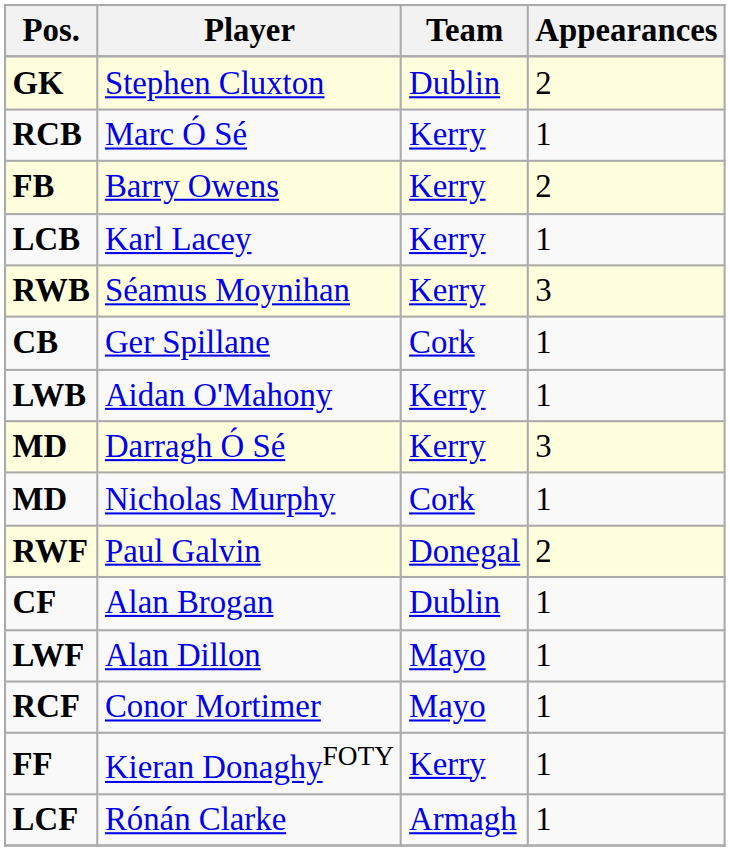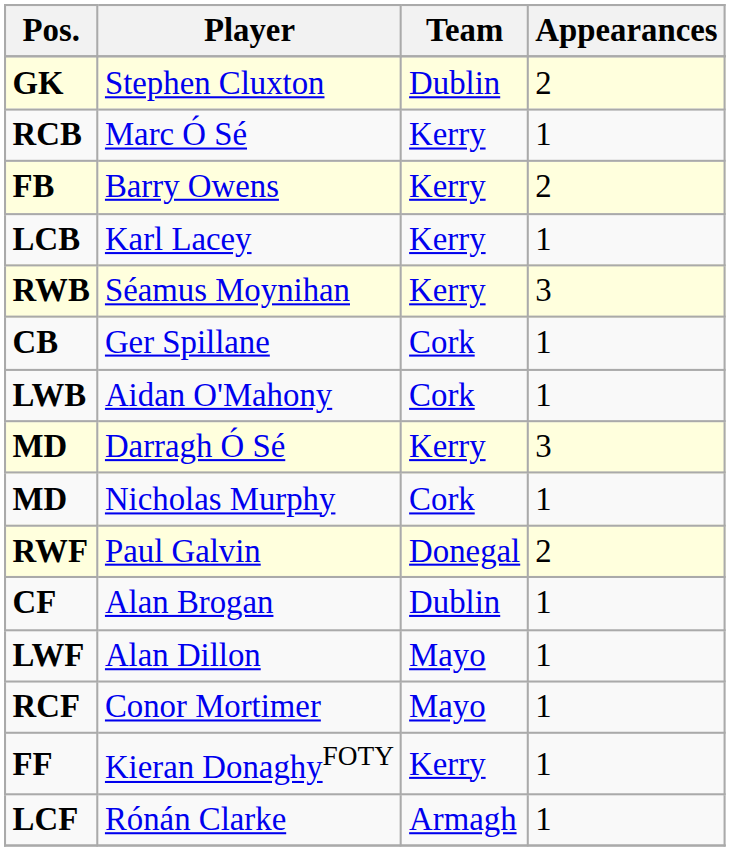 <table class="wikitable">
 <tr>
 <th>Pos.</th>
 <th>Player</th>
 <th>Team</th>
 <th>Appearances</th>
 </tr>
 <tr>
 </tr>
 <tr bgcolor=#FFFFDD>
 <td><strong>GK</strong></td>
 <td> <a href='#'>Stephen Cluxton</a></td>
 <td><a href='#'>Dublin</a></td>
 <td>2</td>
 </tr>
 <tr>
 <td><strong>RCB</strong></td>
 <td> <a href='#'>Marc Ó Sé</a></td>
 <td><a href='#'>Kerry</a></td>
 <td>1</td>
 </tr>
 <tr bgcolor=#FFFFDD>
 <td><strong>FB</strong></td>
 <td> <a href='#'>Barry Owens</a></td>
 <td><a href='#'>Kerry</a></td>
 <td>2</td>
 </tr>
 <tr>
 <td><strong>LCB</strong></td>
 <td> <a href='#'>Karl Lacey</a></td>
 <td><a href='#'>Kerry</a></td>
 <td>1</td>
 </tr>
 <tr bgcolor=#FFFFDD>
 <td><strong>RWB</strong></td>
 <td> <a href='#'>Séamus Moynihan</a></td>
 <td><a href='#'>Kerry</a></td>
 <td>3</td>
 </tr>
 <tr>
 <td><strong>CB</strong></td>
 <td> <a href='#'>Ger Spillane</a></td>
 <td><a href='#'>Cork</a></td>
 <td>1</td>
 </tr>
 <tr>
 <td><strong>LWB</strong></td>
 <td> <a href='#'>Aidan O'Mahony</a></td>
-<td><a href='#'>Kerry</a></td>
+<td><a href='#'>Cork</a></td>
 <td>1</td>
 </tr>
 <tr bgcolor=#FFFFDD>
 <td><strong>MD</strong></td>
 <td> <a href='#'>Darragh Ó Sé</a></td>
 <td><a href='#'>Kerry</a></td>
 <td>3</td>
 </tr>
 <tr>
 <td><strong>MD</strong></td>
 <td> <a href='#'>Nicholas Murphy</a></td>
 <td><a href='#'>Cork</a></td>
 <td>1</td>
 </tr>
 <tr bgcolor=#FFFFDD>
 <td><strong>RWF</strong></td>
 <td> <a href='#'>Paul Galvin</a></td>
 <td><a href='#'>Donegal</a></td>
 <td>2</td>
 </tr>
 <tr>
 <td><strong>CF</strong></td>
 <td> <a href='#'>Alan Brogan</a></td>
 <td><a href='#'>Dublin</a></td>
 <td>1</td>
 </tr>
 <tr>
 <td><strong>LWF</strong></td>
 <td> <a href='#'>Alan Dillon</a></td>
 <td><a href='#'>Mayo</a></td>
 <td>1</td>
 </tr>
 <tr>
 <td><strong>RCF</strong></td>
 <td> <a href='#'>Conor Mortimer</a></td>
 <td><a href='#'>Mayo</a></td>
 <td>1</td>
 </tr>
 <tr>
 <td><strong>FF</strong></td>
 <td> <a href='#'>Kieran Donaghy</a><sup>FOTY</sup></td>
 <td><a href='#'>Kerry</a></td>
 <td>1</td>
 </tr>
 <tr>
 <td><strong>LCF</strong></td>
 <td> <a href='#'>Rónán Clarke</a></td>
 <td><a href='#'>Armagh</a></td>
 <td>1</td>
 </tr>
 <tr>
 </tr>
 </table>
